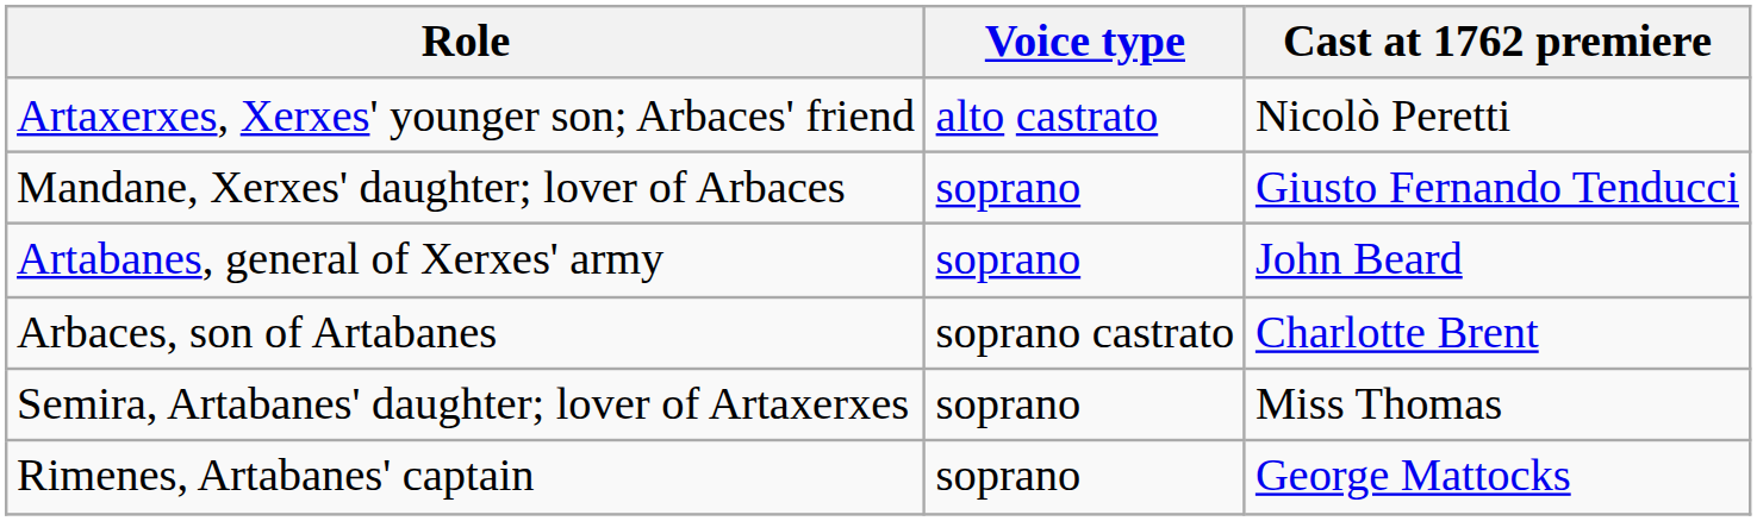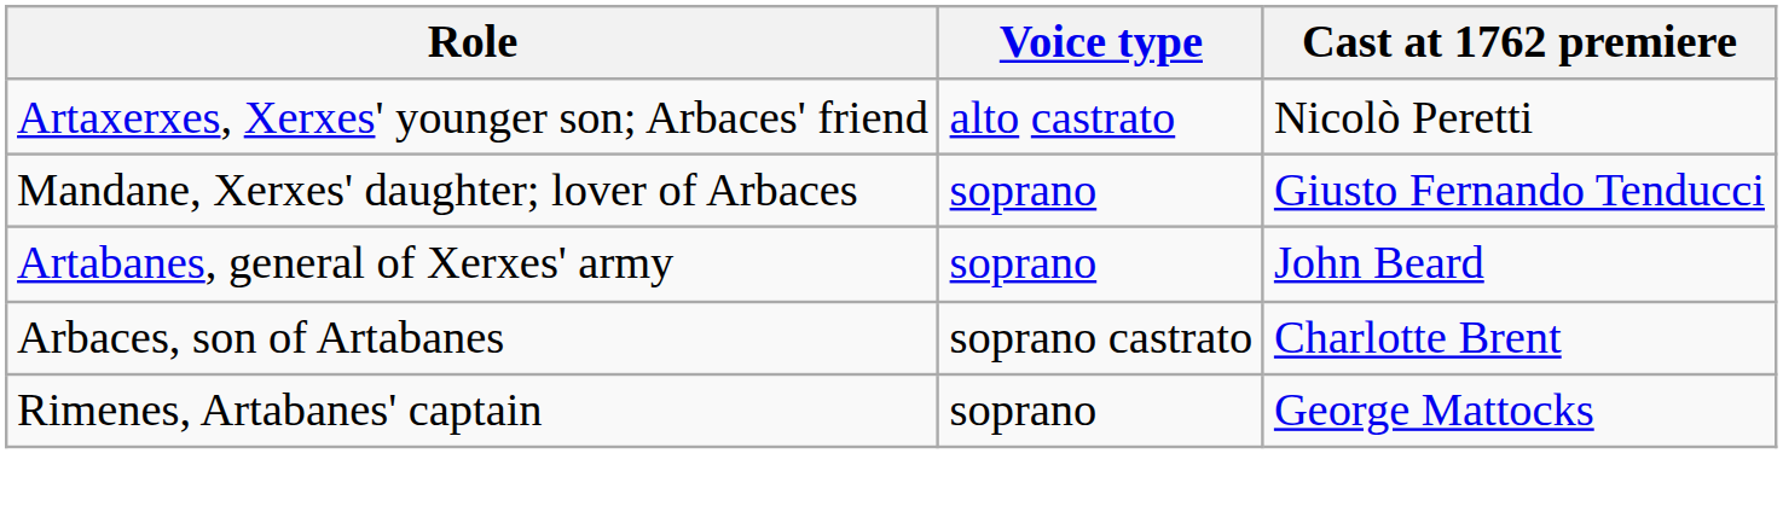 <table class="wikitable">
 <tr>
 <th>Role</th>
 <th><a href='#'>Voice type</a></th>
 <th>Cast at 1762 premiere</th>
 </tr>
 <tr>
 <td><a href='#'>Artaxerxes</a>, <a href='#'>Xerxes</a>' younger son; Arbaces' friend</td>
 <td><a href='#'>alto</a> <a href='#'>castrato</a></td>
 <td>Nicolò Peretti</td>
 </tr>
 <tr>
 <td>Mandane, Xerxes' daughter; lover of Arbaces</td>
 <td><a href='#'>soprano</a></td>
 <td><a href='#'>Giusto Fernando Tenducci</a></td>
 </tr>
 <tr>
 <td><a href='#'>Artabanes</a>, general of Xerxes' army</td>
 <td><a href='#'>soprano</a></td>
 <td><a href='#'>John Beard</a></td>
 </tr>
 <tr>
 <td>Arbaces, son of Artabanes</td>
 <td>soprano castrato</td>
 <td><a href='#'>Charlotte Brent</a></td>
 </tr>
 <tr>
-<td>Semira, Artabanes' daughter; lover of Artaxerxes</td>
-<td>soprano</td>
-<td>Miss Thomas</td>
-</tr>
-<tr>
 <td>Rimenes, Artabanes' captain</td>
 <td>soprano</td>
 <td><a href='#'>George Mattocks</a></td>
 </tr>
 </table>
